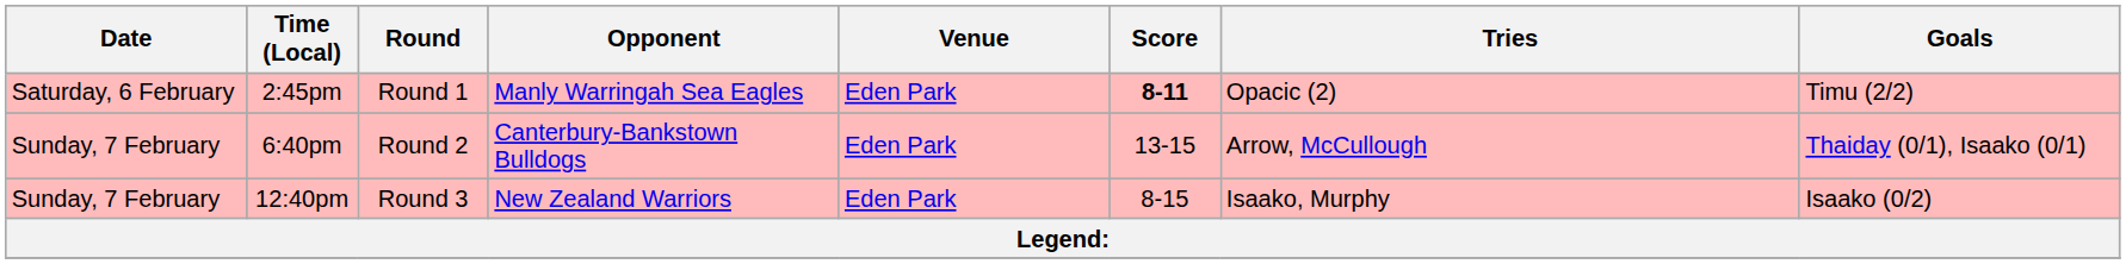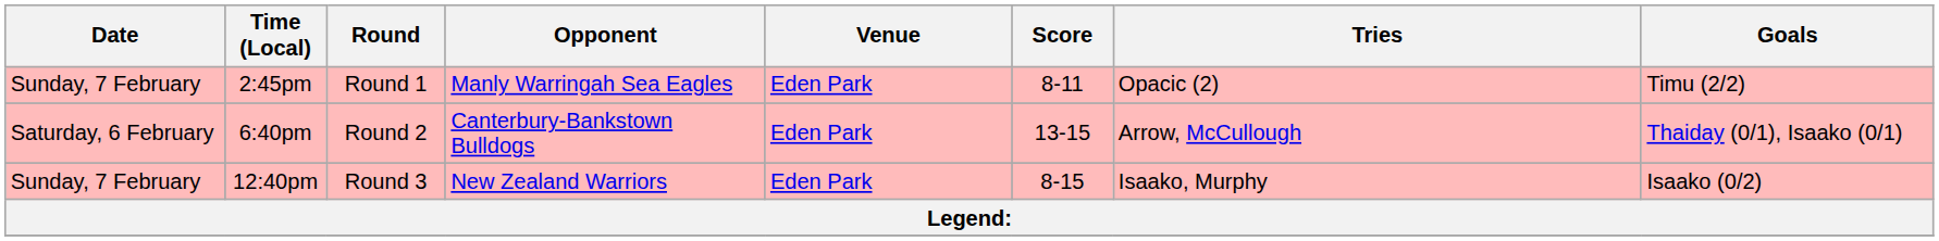 <table class="wikitable" style="font-size:75%;">
 <tr>
 <th width="115">Date</th>
 <th width="50">Time (Local)</th>
 <th width="60">Round</th>
 <th width="170">Opponent</th>
 <th width="130">Venue</th>
 <th width="50">Score</th>
 <th width="285">Tries</th>
 <th width="155">Goals</th>
 </tr>
 <tr bgcolor= #FFBBBB>
-<td>Saturday, 6 February</td>
+<td>Sunday, 7 February</td>
 <td style="text-align:center;">2:45pm</td>
 <td style="text-align:center;">Round 1</td>
 <td> <a href='#'>Manly Warringah Sea Eagles</a></td>
 <td><a href='#'>Eden Park</a></td>
-<td style="text-align:center;"><strong>8-11</strong></td>
+<td style="text-align:center;">8-11</td>
 <td>Opacic (2)</td>
 <td>Timu (2/2)</td>
 </tr>
 <tr bgcolor= #FFBBBB>
-<td>Sunday, 7 February</td>
+<td>Saturday, 6 February</td>
 <td style="text-align:center;">6:40pm</td>
 <td style="text-align:center;">Round 2</td>
 <td> <a href='#'>Canterbury-Bankstown Bulldogs</a></td>
 <td><a href='#'>Eden Park</a></td>
 <td style="text-align:center;">13-15</td>
 <td>Arrow, <a href='#'>McCullough</a></td>
 <td><a href='#'>Thaiday</a> (0/1), Isaako (0/1)</td>
 </tr>
 <tr bgcolor= #FFBBBB>
 <td>Sunday, 7 February</td>
 <td style="text-align:center;">12:40pm</td>
 <td style="text-align:center;">Round 3</td>
 <td> <a href='#'>New Zealand Warriors</a></td>
 <td><a href='#'>Eden Park</a></td>
 <td style="text-align:center;">8-15</td>
 <td>Isaako, Murphy</td>
 <td>Isaako (0/2)</td>
 </tr>
 <tr>
 <th colspan="8">Legend:   </th>
 </tr>
 <tr>
 </tr>
 </table>
